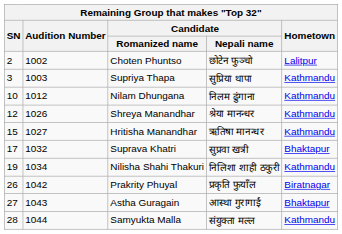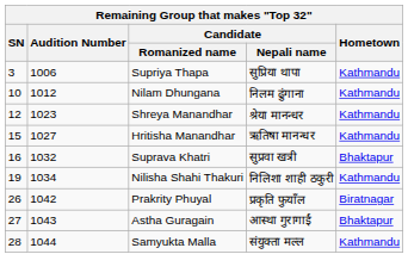 <table class="wikitable" style="font-size: 90%;">
 <tr>
 <th colspan="5">Remaining Group that makes "Top 32"</th>
 </tr>
 <tr>
 <th rowspan="2" width="20">SN</th>
 <th rowspan="2"><span><strong>Audition Number</strong></span></th>
 <th colspan="2"><span><strong>Candidate</strong></span></th>
 <th rowspan="2"><span><strong>Hometown</strong></span></th>
 </tr>
 <tr>
 <th>Romanized name</th>
 <th>Nepali name</th>
 </tr>
 <tr>
-<td>2</td>
-<td>1002</td>
-<td>Choten Phuntso</td>
-<td>छोटेन फुञ्चो</td>
-<td> <a href='#'>Lalitpur</a></td>
-</tr>
-<tr>
 <td>3</td>
-<td>1003</td>
+<td>1006</td>
 <td>Supriya Thapa</td>
 <td>सुप्रिया थापा</td>
 <td> <a href='#'>Kathmandu</a></td>
 </tr>
 <tr>
 <td>10</td>
 <td>1012</td>
 <td>Nilam Dhungana</td>
 <td>निलम ढुंगाना</td>
 <td><a href='#'>Kathmandu</a></td>
 </tr>
 <tr>
 <td>12</td>
-<td>1026</td>
+<td>1023</td>
 <td>Shreya Manandhar</td>
 <td>श्रेया मानन्धर</td>
 <td><a href='#'>Kathmandu</a></td>
 </tr>
 <tr>
 <td>15</td>
 <td>1027</td>
 <td>Hritisha Manandhar</td>
 <td>ऋतिषा मानन्धर</td>
 <td> <a href='#'>Kathmandu</a></td>
 </tr>
 <tr>
-<td>17</td>
+<td>16</td>
 <td>1032</td>
 <td>Suprava Khatri</td>
 <td>सुप्रवा खत्री</td>
 <td> <a href='#'>Bhaktapur</a></td>
 </tr>
 <tr>
 <td>19</td>
 <td>1034</td>
 <td>Nilisha Shahi Thakuri</td>
 <td>निलिशा शाही ठकुरी</td>
 <td> <a href='#'>Kathmandu</a></td>
 </tr>
 <tr>
 <td>26</td>
 <td>1042</td>
 <td>Prakrity Phuyal</td>
 <td>प्रकृति फुयाँल</td>
 <td> <a href='#'>Biratnagar</a></td>
 </tr>
 <tr>
 <td>27</td>
 <td>1043</td>
 <td>Astha Guragain</td>
 <td>आस्था गुरागाईं</td>
 <td> <a href='#'>Bhaktapur</a></td>
 </tr>
 <tr>
 <td>28</td>
 <td>1044</td>
 <td>Samyukta Malla</td>
 <td>संयुक्ता मल्ल</td>
 <td> <a href='#'>Kathmandu</a></td>
 </tr>
 </table>
